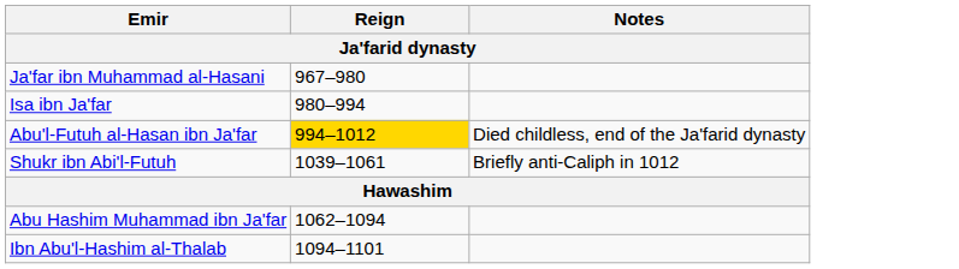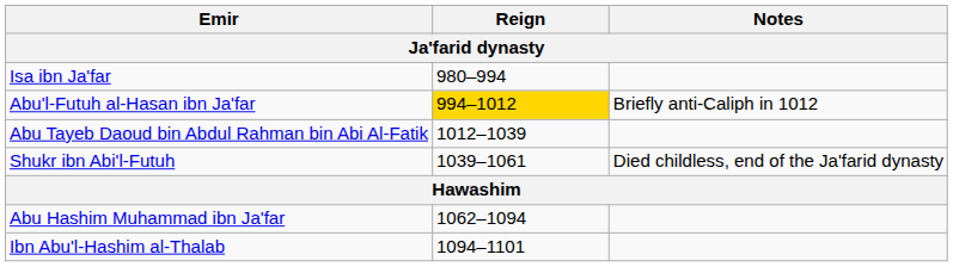 <table class="wikitable">
 <tr>
 <th>Emir</th>
 <th style="min-width:150px;">Reign</th>
 <th>Notes</th>
 </tr>
 <tr>
 <th colspan=3>Ja'farid dynasty</th>
 </tr>
 <tr>
-<td><a href='#'>Ja'far ibn Muhammad al-Hasani</a></td>
-<td>967–980</td>
-<td></td>
-</tr>
-<tr>
 <td><a href='#'>Isa ibn Ja'far</a></td>
 <td>980–994</td>
 <td></td>
 </tr>
 <tr>
 <td><a href='#'>Abu'l-Futuh al-Hasan ibn Ja'far</a></td>
 <td style="background: gold;">994–1012</td>
-<td>Died childless, end of the Ja'farid dynasty</td>
+<td>Briefly anti-Caliph in 1012</td>
+</tr>
+<tr>
+<td><a href='#'>Abu Tayeb Daoud bin Abdul Rahman bin Abi Al-Fatik</a></td>
+<td>1012–1039</td>
+<td></td>
 </tr>
 <tr>
 <td><a href='#'>Shukr ibn Abi'l-Futuh</a></td>
 <td>1039–1061</td>
-<td>Briefly anti-Caliph in 1012</td>
+<td>Died childless, end of the Ja'farid dynasty</td>
 </tr>
 <tr>
 <th colspan=3>Hawashim</th>
 </tr>
 <tr>
 <td><a href='#'>Abu Hashim Muhammad ibn Ja'far</a></td>
 <td>1062–1094</td>
 <td></td>
 </tr>
 <tr>
 <td><a href='#'>Ibn Abu'l-Hashim al-Thalab</a></td>
 <td>1094–1101</td>
 <td></td>
 </tr>
 </table>
